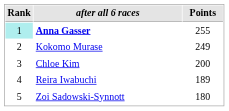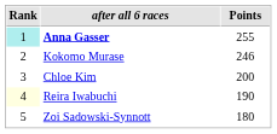 <table cellspacing="1" cellpadding="3" style="border:1px solid #aaa; font-size:86%;">
 <tr style="background:#e4e4e4;">
 <th style="border-bottom:1px solid #aaa; width:10px;">Rank</th>
 <th style="border-bottom:1px solid #aaa; width:200px;"><em>after all 6 races</em></th>
 <th style="border-bottom:1px solid #aaa; width:50px;">Points</th>
 </tr>
 <tr>
 <td align=center style="background: paleturquoise;">1</td>
 <td><strong> <a href='#'>Anna Gasser</a></strong></td>
 <td align=center>255</td>
 </tr>
 <tr>
 <td align=center>2</td>
 <td> <a href='#'>Kokomo Murase</a></td>
-<td align=center>249</td>
+<td align=center>246</td>
 </tr>
 <tr>
 <td align=center>3</td>
 <td> <a href='#'>Chloe Kim</a></td>
 <td align=center>200</td>
 </tr>
 <tr>
-<td align=center>4</td>
+<td align=center style="background: lightyellow;">4</td>
 <td> <a href='#'>Reira Iwabuchi</a></td>
-<td align=center>189</td>
+<td align=center>190</td>
 </tr>
 <tr>
 <td align=center>5</td>
 <td> <a href='#'>Zoi Sadowski-Synnott</a></td>
 <td align=center>180</td>
 </tr>
 </table>
